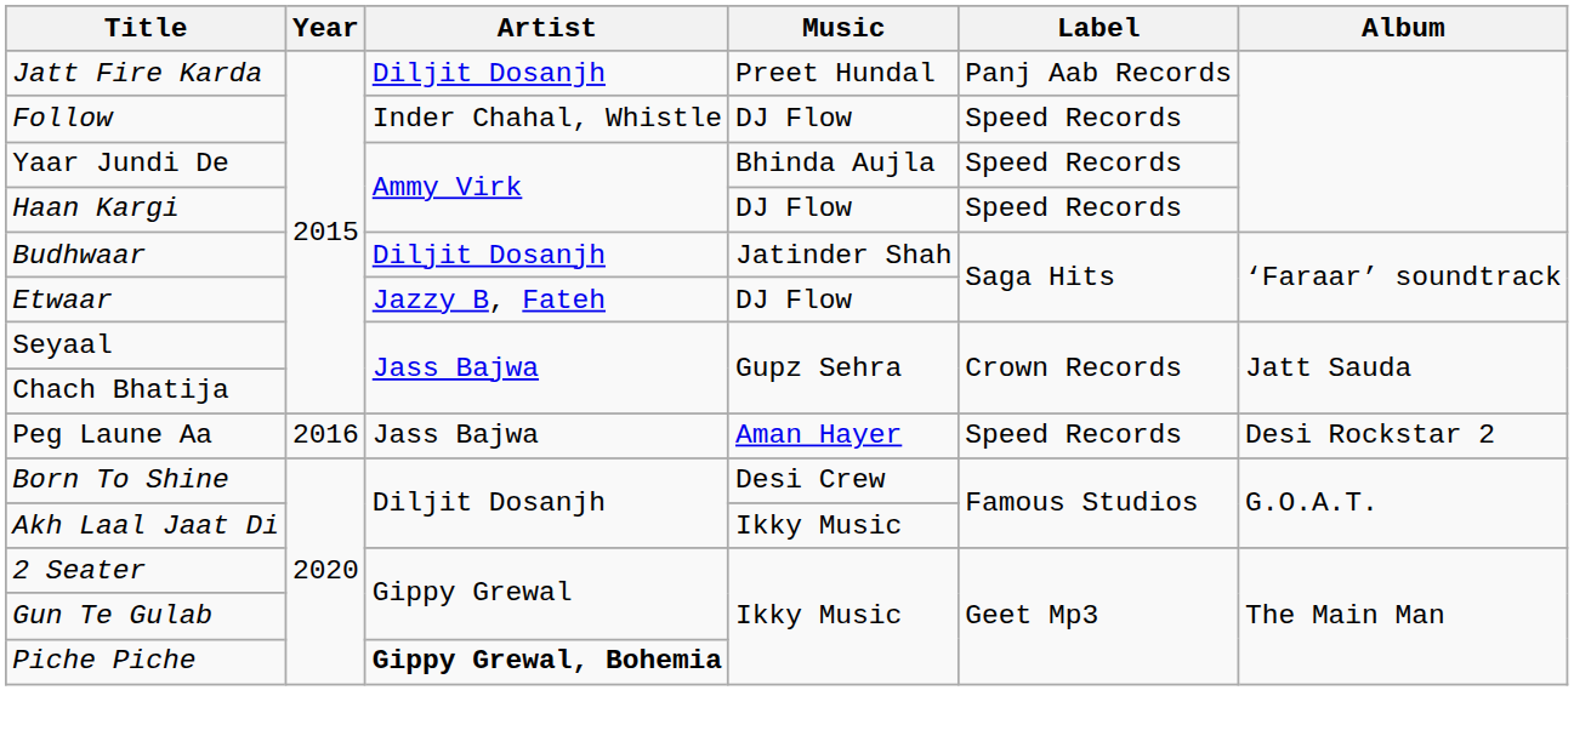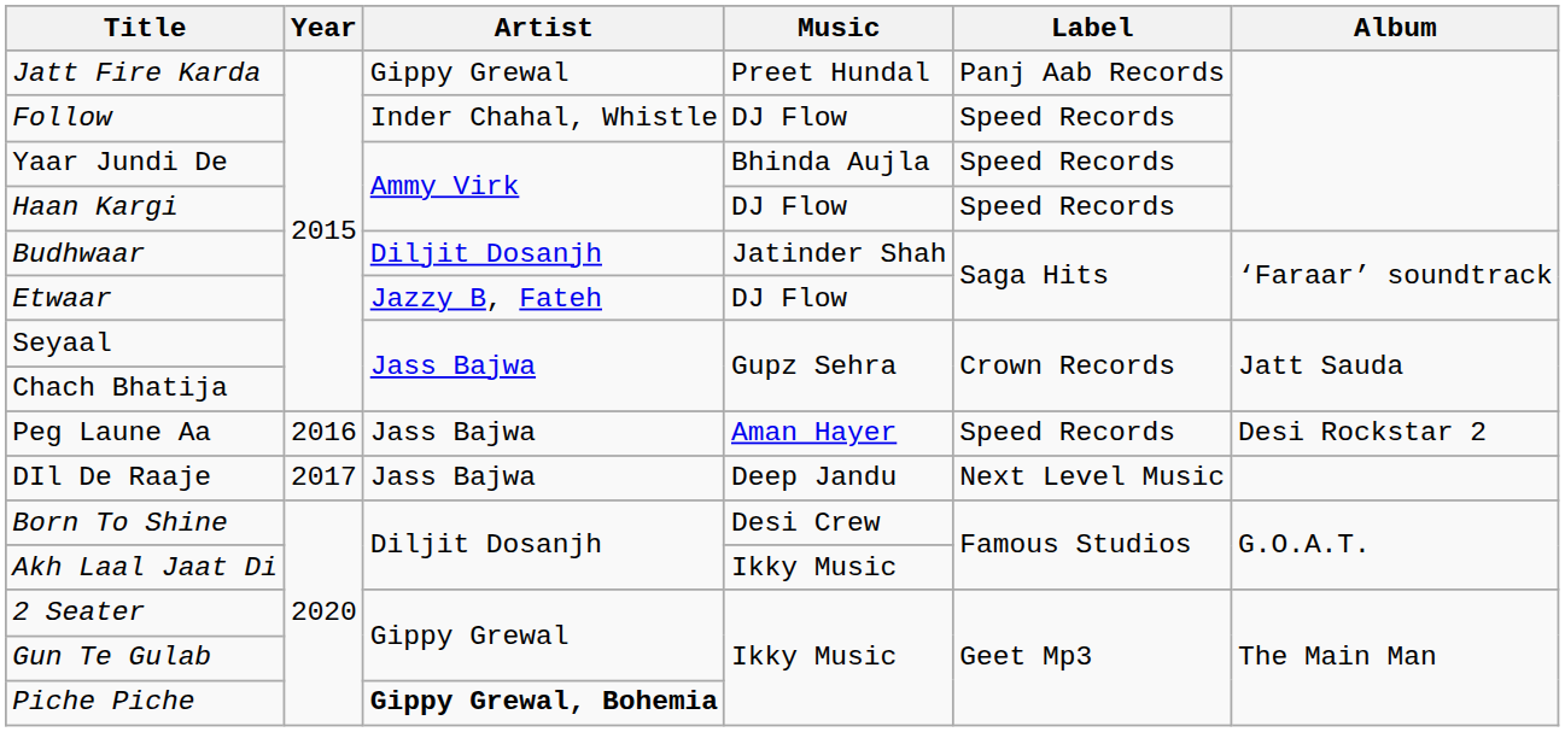 <table class="wikitable">
 <tr>
 <th>Title</th>
 <th>Year</th>
 <th>Artist</th>
 <th>Music</th>
 <th>Label</th>
 <th>Album</th>
 </tr>
 <tr>
 <td><em>Jatt Fire Karda</em></td>
 <td rowspan="8">2015</td>
-<td><a href='#'>Diljit Dosanjh</a></td>
+<td>Gippy Grewal</td>
 <td>Preet Hundal</td>
 <td>Panj Aab Records</td>
 <td rowspan="4"></td>
 </tr>
 <tr>
 <td><em>Follow</em></td>
 <td>Inder Chahal, Whistle</td>
 <td>DJ Flow</td>
 <td>Speed Records</td>
 </tr>
 <tr>
 <td>Yaar Jundi De</td>
 <td rowspan="2"><a href='#'>Ammy Virk</a></td>
 <td>Bhinda Aujla</td>
 <td>Speed Records</td>
 </tr>
 <tr>
 <td><em>Haan Kargi</em></td>
 <td>DJ Flow</td>
 <td>Speed Records</td>
 </tr>
 <tr>
 <td><em>Budhwaar</em></td>
 <td><a href='#'>Diljit Dosanjh</a></td>
 <td>Jatinder Shah</td>
 <td rowspan="2">Saga Hits</td>
 <td rowspan="2">‘Faraar’ soundtrack</td>
 </tr>
 <tr>
 <td><em>Etwaar</em></td>
 <td><a href='#'>Jazzy B</a>, <a href='#'>Fateh</a></td>
 <td>DJ Flow</td>
 </tr>
 <tr>
 <td>Seyaal</td>
 <td rowspan="2"><a href='#'>Jass Bajwa</a></td>
 <td rowspan="2">Gupz Sehra</td>
 <td rowspan="2">Crown Records</td>
 <td rowspan="2">Jatt Sauda</td>
 </tr>
 <tr>
 <td>Chach Bhatija</td>
 </tr>
 <tr>
 <td>Peg Laune Aa</td>
 <td>2016</td>
 <td>Jass Bajwa</td>
 <td><a href='#'>Aman Hayer</a></td>
 <td>Speed Records</td>
 <td>Desi Rockstar 2</td>
 </tr>
 <tr>
+<td>DIl De Raaje</td>
+<td>2017</td>
+<td>Jass Bajwa</td>
+<td>Deep Jandu</td>
+<td>Next Level Music</td>
+<td></td>
+</tr>
+<tr>
 <td><em>Born To Shine</em></td>
 <td rowspan="5">2020</td>
 <td rowspan="2">Diljit Dosanjh</td>
 <td>Desi Crew</td>
 <td rowspan="2">Famous Studios</td>
 <td rowspan="2">G.O.A.T.</td>
 </tr>
 <tr>
 <td><em>Akh Laal Jaat Di</em></td>
 <td>Ikky Music</td>
 </tr>
 <tr>
 <td><em>2 Seater</em></td>
 <td rowspan="2">Gippy Grewal</td>
 <td rowspan="3">Ikky Music</td>
 <td rowspan="3">Geet Mp3</td>
 <td rowspan="3">The Main Man</td>
 </tr>
 <tr>
 <td><em>Gun Te Gulab</em></td>
 </tr>
 <tr>
 <td><em>Piche Piche</em></td>
 <td><strong>Gippy Grewal,  Bohemia</strong></td>
 </tr>
 </table>
